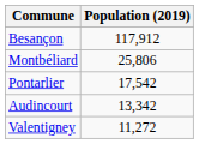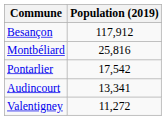 <table class=wikitable>
 <tr>
 <th>Commune</th>
 <th>Population (2019)</th>
 </tr>
 <tr>
 <td><a href='#'>Besançon</a></td>
 <td style="text-align: center;">117,912</td>
 </tr>
 <tr>
 <td><a href='#'>Montbéliard</a></td>
-<td style="text-align: center;">25,806</td>
+<td style="text-align: center;">25,816</td>
 </tr>
 <tr>
 <td><a href='#'>Pontarlier</a></td>
 <td style="text-align: center;">17,542</td>
 </tr>
 <tr>
 <td><a href='#'>Audincourt</a></td>
-<td style="text-align: center;">13,342</td>
+<td style="text-align: center;">13,341</td>
 </tr>
 <tr>
 <td><a href='#'>Valentigney</a></td>
 <td style="text-align: center;">11,272</td>
 </tr>
 </table>
